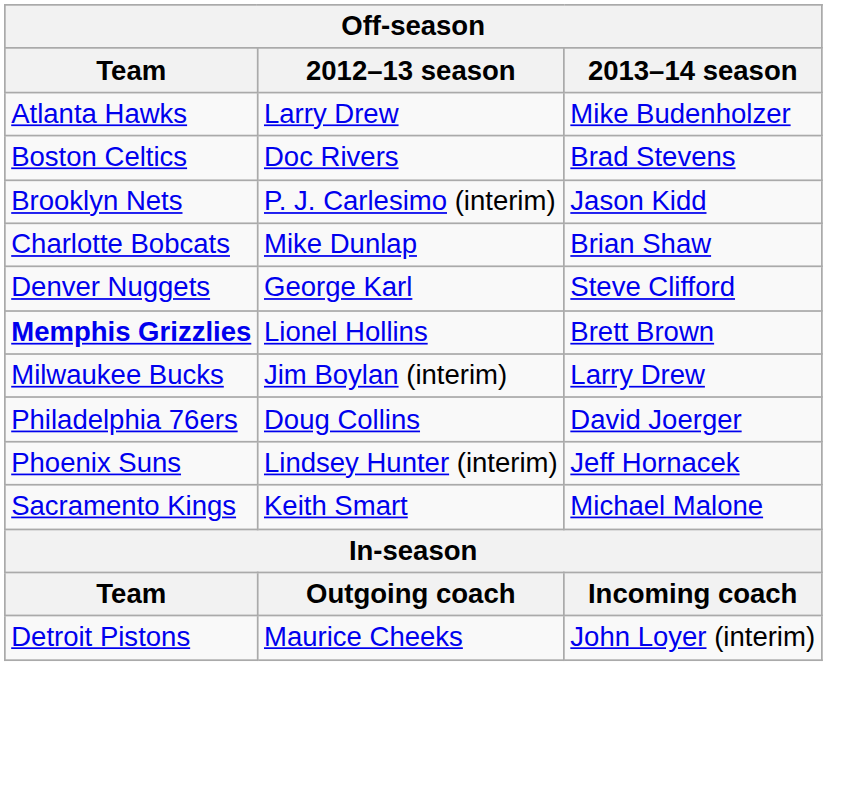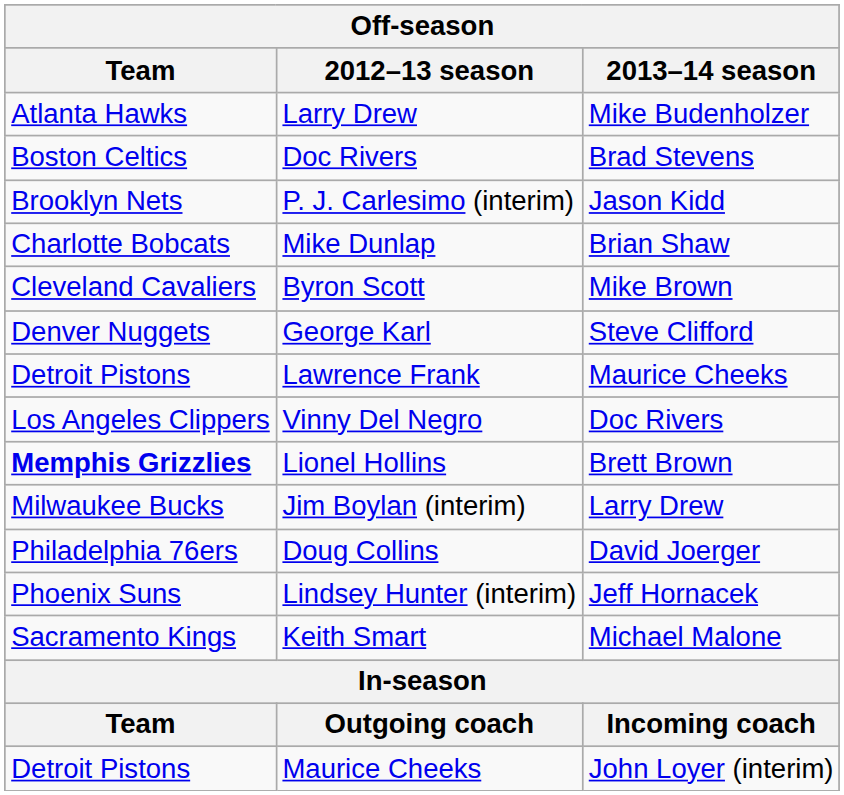 <table class="wikitable">
 <tr>
 <th colspan="3">Off-season</th>
 </tr>
 <tr>
 <th>Team</th>
 <th>2012–13 season</th>
 <th>2013–14 season</th>
 </tr>
 <tr>
 <td><a href='#'>Atlanta Hawks</a></td>
 <td><a href='#'>Larry Drew</a></td>
 <td><a href='#'>Mike Budenholzer</a></td>
 </tr>
 <tr>
 <td><a href='#'>Boston Celtics</a></td>
 <td><a href='#'>Doc Rivers</a></td>
 <td><a href='#'>Brad Stevens</a></td>
 </tr>
 <tr>
 <td><a href='#'>Brooklyn Nets</a></td>
 <td><a href='#'>P. J. Carlesimo</a> (interim)</td>
 <td><a href='#'>Jason Kidd</a></td>
 </tr>
 <tr>
 <td><a href='#'>Charlotte Bobcats</a></td>
 <td><a href='#'>Mike Dunlap</a></td>
 <td><a href='#'>Brian Shaw</a></td>
 </tr>
 <tr>
+<td><a href='#'>Cleveland Cavaliers</a></td>
+<td><a href='#'>Byron Scott</a></td>
+<td><a href='#'>Mike Brown</a></td>
+</tr>
+<tr>
 <td><a href='#'>Denver Nuggets</a></td>
 <td><a href='#'>George Karl</a></td>
 <td><a href='#'>Steve Clifford</a></td>
+</tr>
+<tr>
+<td><a href='#'>Detroit Pistons</a></td>
+<td><a href='#'>Lawrence Frank</a></td>
+<td><a href='#'>Maurice Cheeks</a></td>
+</tr>
+<tr>
+<td><a href='#'>Los Angeles Clippers</a></td>
+<td><a href='#'>Vinny Del Negro</a></td>
+<td><a href='#'>Doc Rivers</a></td>
 </tr>
 <tr>
 <td><strong><a href='#'>Memphis Grizzlies</a></strong></td>
 <td><a href='#'>Lionel Hollins</a></td>
 <td><a href='#'>Brett Brown</a></td>
 </tr>
 <tr>
 <td><a href='#'>Milwaukee Bucks</a></td>
 <td><a href='#'>Jim Boylan</a> (interim)</td>
 <td><a href='#'>Larry Drew</a></td>
 </tr>
 <tr>
 <td><a href='#'>Philadelphia 76ers</a></td>
 <td><a href='#'>Doug Collins</a></td>
 <td><a href='#'>David Joerger</a></td>
 </tr>
 <tr>
 <td><a href='#'>Phoenix Suns</a></td>
 <td><a href='#'>Lindsey Hunter</a> (interim)</td>
 <td><a href='#'>Jeff Hornacek</a></td>
 </tr>
 <tr>
 <td><a href='#'>Sacramento Kings</a></td>
 <td><a href='#'>Keith Smart</a></td>
 <td><a href='#'>Michael Malone</a></td>
 </tr>
 <tr>
 <th colspan="3">In-season</th>
 </tr>
 <tr>
 <th>Team</th>
 <th>Outgoing coach</th>
 <th>Incoming coach</th>
 </tr>
 <tr>
 <td><a href='#'>Detroit Pistons</a></td>
 <td><a href='#'>Maurice Cheeks</a></td>
 <td><a href='#'>John Loyer</a> (interim)</td>
 </tr>
 </table>
